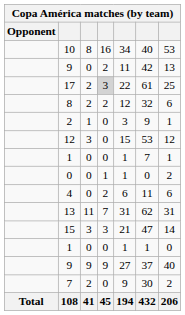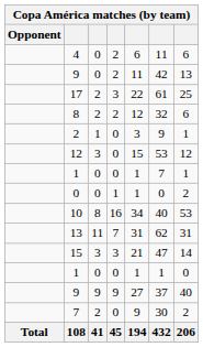 <table class="wikitable sortable" style="text-align: center;">
 <tr>
 <th colspan=7>Copa América matches (by team)</th>
 </tr>
 <tr>
 <th>Opponent</th>
 <th></th>
 <th></th>
 <th></th>
 <th></th>
 <th></th>
 <th></th>
 </tr>
 <tr>
 <td align="left"></td>
-<td>10</td>
-<td>8</td>
-<td>16</td>
-<td>34</td>
-<td>40</td>
-<td>53</td>
+<td>4</td>
+<td>0</td>
+<td>2</td>
+<td>6</td>
+<td>11</td>
+<td>6</td>
 </tr>
 <tr>
 <td align="left"></td>
 <td>9</td>
 <td>0</td>
 <td>2</td>
 <td>11</td>
 <td>42</td>
 <td>13</td>
 </tr>
 <tr>
 <td align="left"></td>
 <td>17</td>
 <td>2</td>
-<td style="background: lightgrey;">3</td>
+<td>3</td>
 <td>22</td>
 <td>61</td>
 <td>25</td>
 </tr>
 <tr>
 <td align="left"></td>
 <td>8</td>
 <td>2</td>
 <td>2</td>
 <td>12</td>
 <td>32</td>
 <td>6</td>
 </tr>
 <tr>
 <td align="left"></td>
 <td>2</td>
 <td>1</td>
 <td>0</td>
 <td>3</td>
 <td>9</td>
 <td>1</td>
 </tr>
 <tr>
 <td align="left"></td>
 <td>12</td>
 <td>3</td>
 <td>0</td>
 <td>15</td>
 <td>53</td>
 <td>12</td>
 </tr>
 <tr>
 <td align="left"></td>
 <td>1</td>
 <td>0</td>
 <td>0</td>
 <td>1</td>
 <td>7</td>
 <td>1</td>
 </tr>
 <tr>
 <td align="left"></td>
 <td>0</td>
 <td>0</td>
 <td>1</td>
 <td>1</td>
 <td>0</td>
 <td>2</td>
 </tr>
 <tr>
 <td align="left"></td>
-<td>4</td>
-<td>0</td>
-<td>2</td>
-<td>6</td>
-<td>11</td>
-<td>6</td>
+<td>10</td>
+<td>8</td>
+<td>16</td>
+<td>34</td>
+<td>40</td>
+<td>53</td>
 </tr>
 <tr>
 <td align="left"></td>
 <td>13</td>
 <td>11</td>
 <td>7</td>
 <td>31</td>
 <td>62</td>
 <td>31</td>
 </tr>
 <tr>
 <td align="left"></td>
 <td>15</td>
 <td>3</td>
 <td>3</td>
 <td>21</td>
 <td>47</td>
 <td>14</td>
 </tr>
 <tr>
 <td align="left"></td>
 <td>1</td>
 <td>0</td>
 <td>0</td>
 <td>1</td>
 <td>1</td>
 <td>0</td>
 </tr>
 <tr>
 <td align="left"></td>
 <td>9</td>
 <td>9</td>
 <td>9</td>
 <td>27</td>
 <td>37</td>
 <td>40</td>
 </tr>
 <tr>
 <td align="left"></td>
 <td>7</td>
 <td>2</td>
 <td>0</td>
 <td>9</td>
 <td>30</td>
 <td>2</td>
 </tr>
 <tr>
 <th align="left">Total</th>
 <th>108</th>
 <th>41</th>
 <th>45</th>
 <th>194</th>
 <th>432</th>
 <th>206</th>
 </tr>
 </table>
